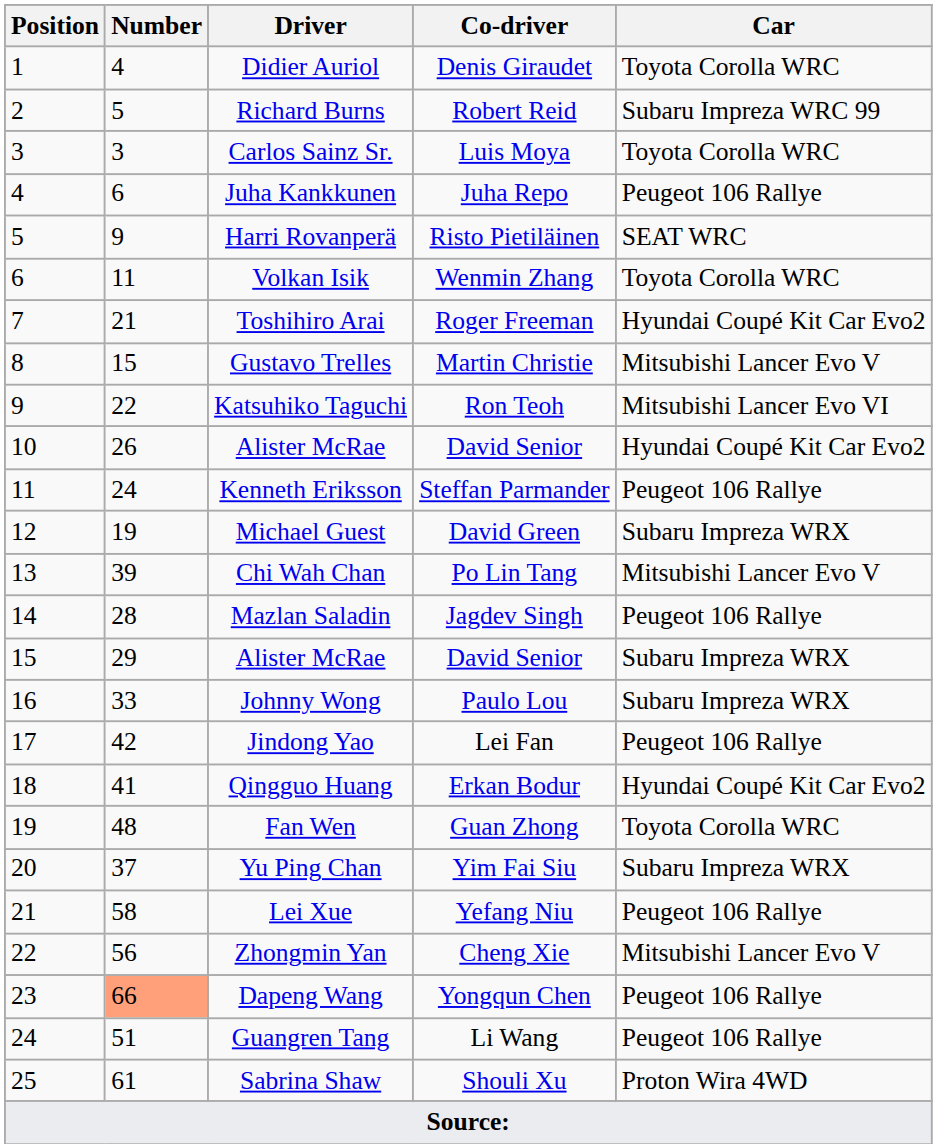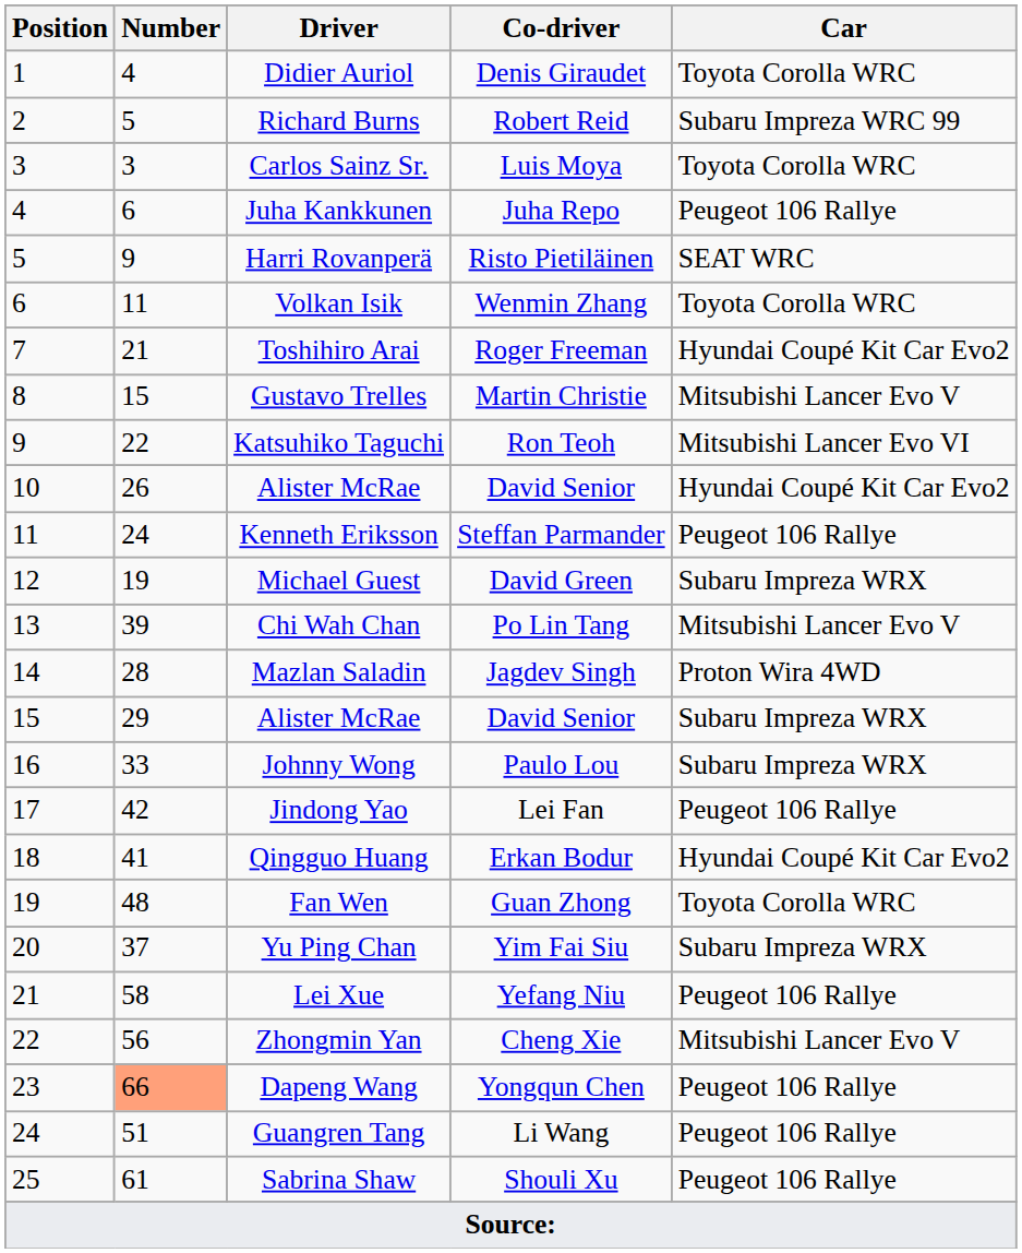 <table class="wikitable" style="font-size: 85%;">
 <tr>
 <th>Position</th>
 <th>Number</th>
 <th>Driver</th>
 <th>Co-driver</th>
 <th>Car</th>
 </tr>
 <tr>
 <td>1</td>
 <td>4</td>
 <td align="center"> <a href='#'>Didier Auriol</a></td>
 <td align="center"> <a href='#'>Denis Giraudet</a></td>
 <td>Toyota Corolla WRC</td>
 </tr>
 <tr>
 <td>2</td>
 <td>5</td>
 <td align="center"> <a href='#'>Richard Burns</a></td>
 <td align="center"> <a href='#'>Robert Reid</a></td>
 <td>Subaru Impreza WRC 99</td>
 </tr>
 <tr>
 <td>3</td>
 <td>3</td>
 <td align="center"> <a href='#'>Carlos Sainz Sr.</a></td>
 <td align="center"> <a href='#'>Luis Moya</a></td>
 <td>Toyota Corolla WRC</td>
 </tr>
 <tr>
 <td>4</td>
 <td>6</td>
 <td align="center"> <a href='#'>Juha Kankkunen</a></td>
 <td align="center"> <a href='#'>Juha Repo</a></td>
 <td>Peugeot 106 Rallye</td>
 </tr>
 <tr>
 <td>5</td>
 <td>9</td>
 <td align="center"> <a href='#'>Harri Rovanperä</a></td>
 <td align="center"> <a href='#'>Risto Pietiläinen</a></td>
 <td>SEAT WRC</td>
 </tr>
 <tr>
 <td>6</td>
 <td>11</td>
 <td align="center"> <a href='#'>Volkan Isik</a></td>
 <td align="center"> <a href='#'>Wenmin Zhang</a></td>
 <td>Toyota Corolla WRC</td>
 </tr>
 <tr>
 <td>7</td>
 <td>21</td>
 <td align="center"> <a href='#'>Toshihiro Arai</a></td>
 <td align="center"> <a href='#'>Roger Freeman</a></td>
 <td>Hyundai Coupé Kit Car Evo2</td>
 </tr>
 <tr>
 <td>8</td>
 <td>15</td>
 <td align="center"> <a href='#'>Gustavo Trelles</a></td>
 <td align="center"> <a href='#'>Martin Christie</a></td>
 <td>Mitsubishi Lancer Evo V</td>
 </tr>
 <tr>
 <td>9</td>
 <td>22</td>
 <td align="center"> <a href='#'>Katsuhiko Taguchi</a></td>
 <td align="center"> <a href='#'>Ron Teoh</a></td>
 <td>Mitsubishi Lancer Evo VI</td>
 </tr>
 <tr>
 <td>10</td>
 <td>26</td>
 <td align="center"> <a href='#'>Alister McRae</a></td>
 <td align="center"> <a href='#'>David Senior</a></td>
 <td>Hyundai Coupé Kit Car Evo2</td>
 </tr>
 <tr>
 <td>11</td>
 <td>24</td>
 <td align="center"> <a href='#'>Kenneth Eriksson</a></td>
 <td align="center"> <a href='#'>Steffan Parmander</a></td>
 <td>Peugeot 106 Rallye</td>
 </tr>
 <tr>
 <td>12</td>
 <td>19</td>
 <td align="center"> <a href='#'>Michael Guest</a></td>
 <td align="center"> <a href='#'>David Green</a></td>
 <td>Subaru Impreza WRX</td>
 </tr>
 <tr>
 <td>13</td>
 <td>39</td>
 <td align="center"> <a href='#'>Chi Wah Chan</a></td>
 <td align="center"> <a href='#'>Po Lin Tang</a></td>
 <td>Mitsubishi Lancer Evo V</td>
 </tr>
 <tr>
 <td>14</td>
 <td>28</td>
 <td align="center"> <a href='#'>Mazlan Saladin</a></td>
 <td align="center"> <a href='#'>Jagdev Singh</a></td>
-<td>Peugeot 106 Rallye</td>
+<td>Proton Wira 4WD</td>
 </tr>
 <tr>
 <td>15</td>
 <td>29</td>
 <td align="center"> <a href='#'>Alister McRae</a></td>
 <td align="center"> <a href='#'>David Senior</a></td>
 <td>Subaru Impreza WRX</td>
 </tr>
 <tr>
 <td>16</td>
 <td>33</td>
 <td align="center"> <a href='#'>Johnny Wong</a></td>
 <td align="center"> <a href='#'>Paulo Lou</a></td>
 <td>Subaru Impreza WRX</td>
 </tr>
 <tr>
 <td>17</td>
 <td>42</td>
 <td align="center"> <a href='#'>Jindong Yao</a></td>
 <td align="center"> Lei Fan</td>
 <td>Peugeot 106 Rallye</td>
 </tr>
 <tr>
 <td>18</td>
 <td>41</td>
 <td align="center"> <a href='#'>Qingguo Huang</a></td>
 <td align="center"> <a href='#'>Erkan Bodur</a></td>
 <td>Hyundai Coupé Kit Car Evo2</td>
 </tr>
 <tr>
 <td>19</td>
 <td>48</td>
 <td align="center"> <a href='#'>Fan Wen</a></td>
 <td align="center"> <a href='#'>Guan Zhong</a></td>
 <td>Toyota Corolla WRC</td>
 </tr>
 <tr>
 <td>20</td>
 <td>37</td>
 <td align="center"> <a href='#'>Yu Ping Chan</a></td>
 <td align="center"> <a href='#'>Yim Fai Siu</a></td>
 <td>Subaru Impreza WRX</td>
 </tr>
 <tr>
 <td>21</td>
 <td>58</td>
 <td align="center"> <a href='#'>Lei Xue</a></td>
 <td align="center"> <a href='#'>Yefang Niu</a></td>
 <td>Peugeot 106 Rallye</td>
 </tr>
 <tr>
 <td>22</td>
 <td>56</td>
 <td align="center"> <a href='#'>Zhongmin Yan</a></td>
 <td align="center"> <a href='#'>Cheng Xie</a></td>
 <td>Mitsubishi Lancer Evo V</td>
 </tr>
 <tr>
 <td>23</td>
 <td style="background: lightsalmon;">66</td>
 <td align="center"> <a href='#'>Dapeng Wang</a></td>
 <td align="center"> <a href='#'>Yongqun Chen</a></td>
 <td>Peugeot 106 Rallye</td>
 </tr>
 <tr>
 <td>24</td>
 <td>51</td>
 <td align="center"> <a href='#'>Guangren Tang</a></td>
 <td align="center"> Li Wang</td>
 <td>Peugeot 106 Rallye</td>
 </tr>
 <tr>
 <td>25</td>
 <td>61</td>
 <td align="center"> <a href='#'>Sabrina Shaw</a></td>
 <td align="center"> <a href='#'>Shouli Xu</a></td>
-<td>Proton Wira 4WD</td>
+<td>Peugeot 106 Rallye</td>
 </tr>
 <tr>
 <td style="background-color:#EAECF0; text-align:center" colspan="5"><strong>Source:</strong></td>
 </tr>
 </table>
